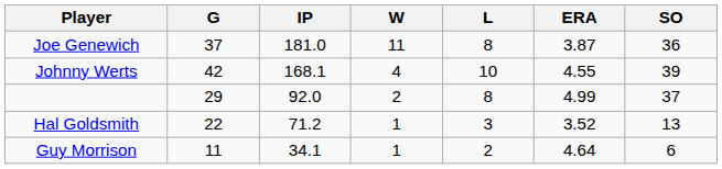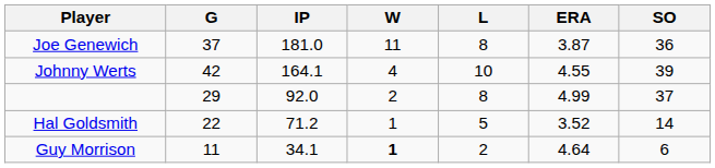 <table class="wikitable sortable">
 <tr>
 <th bgcolor="#DDDDFF" width="16%">Player</th>
 <th bgcolor="#DDDDFF" width="9%">G</th>
 <th bgcolor="#DDDDFF" width="9%">IP</th>
 <th bgcolor="#DDDDFF" width="9%">W</th>
 <th bgcolor="#DDDDFF" width="9%">L</th>
 <th bgcolor="#DDDDFF" width="9%">ERA</th>
 <th bgcolor="#DDDDFF" width="9%">SO</th>
 </tr>
 <tr align="center">
 <td><a href='#'>Joe Genewich</a></td>
 <td>37</td>
 <td>181.0</td>
 <td>11</td>
 <td>8</td>
 <td>3.87</td>
 <td>36</td>
 </tr>
 <tr align="center">
 <td><a href='#'>Johnny Werts</a></td>
 <td>42</td>
-<td>168.1</td>
+<td>164.1</td>
 <td>4</td>
 <td>10</td>
 <td>4.55</td>
 <td>39</td>
 </tr>
 <tr align="center">
 <td></td>
 <td>29</td>
 <td>92.0</td>
 <td>2</td>
 <td>8</td>
 <td>4.99</td>
 <td>37</td>
 </tr>
 <tr align="center">
 <td><a href='#'>Hal Goldsmith</a></td>
 <td>22</td>
 <td>71.2</td>
 <td>1</td>
-<td>3</td>
+<td>5</td>
 <td>3.52</td>
-<td>13</td>
+<td>14</td>
 </tr>
 <tr align="center">
 <td><a href='#'>Guy Morrison</a></td>
 <td>11</td>
 <td>34.1</td>
-<td>1</td>
+<td><strong>1</strong></td>
 <td>2</td>
 <td>4.64</td>
 <td>6</td>
 </tr>
 </table>
